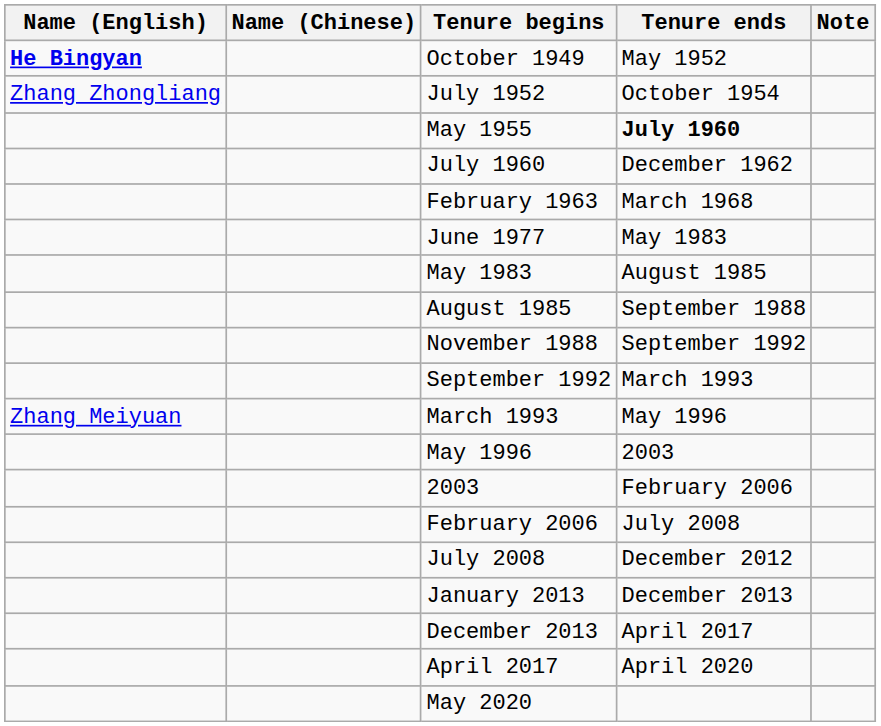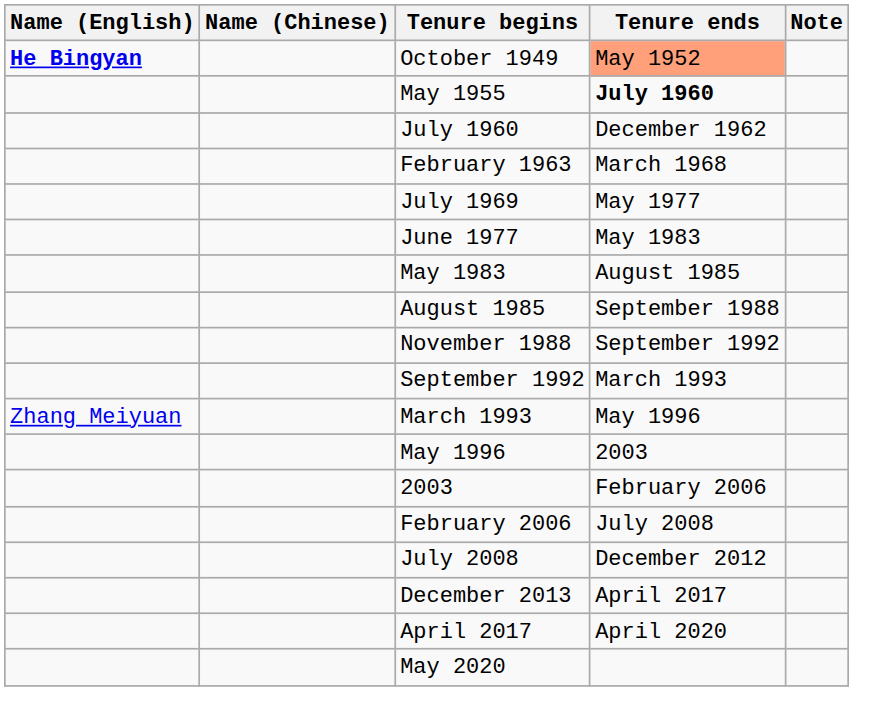 <table class="wikitable">
 <tr>
 <th>Name (English)</th>
 <th>Name (Chinese)</th>
 <th>Tenure begins</th>
 <th>Tenure ends</th>
 <th>Note</th>
 </tr>
 <tr>
 <td><strong><a href='#'>He Bingyan</a></strong></td>
 <td></td>
 <td>October 1949</td>
-<td>May 1952</td>
-<td></td>
-</tr>
-<tr>
-<td><a href='#'>Zhang Zhongliang</a></td>
-<td></td>
-<td>July 1952</td>
-<td>October 1954</td>
+<td style="background: lightsalmon;">May 1952</td>
 <td></td>
 </tr>
 <tr>
 <td></td>
 <td></td>
 <td>May 1955</td>
 <td><strong>July 1960</strong></td>
 <td></td>
 </tr>
 <tr>
 <td></td>
 <td></td>
 <td>July 1960</td>
 <td>December 1962</td>
 <td></td>
 </tr>
 <tr>
 <td></td>
 <td></td>
 <td>February 1963</td>
 <td>March 1968</td>
+<td></td>
+</tr>
+<tr>
+<td></td>
+<td></td>
+<td>July 1969</td>
+<td>May 1977</td>
 <td></td>
 </tr>
 <tr>
 <td></td>
 <td></td>
 <td>June 1977</td>
 <td>May 1983</td>
 <td></td>
 </tr>
 <tr>
 <td></td>
 <td></td>
 <td>May 1983</td>
 <td>August 1985</td>
 <td></td>
 </tr>
 <tr>
 <td></td>
 <td></td>
 <td>August 1985</td>
 <td>September 1988</td>
 <td></td>
 </tr>
 <tr>
 <td></td>
 <td></td>
 <td>November 1988</td>
 <td>September 1992</td>
 <td></td>
 </tr>
 <tr>
 <td></td>
 <td></td>
 <td>September 1992</td>
 <td>March 1993</td>
 <td></td>
 </tr>
 <tr>
 <td><a href='#'>Zhang Meiyuan</a></td>
 <td></td>
 <td>March 1993</td>
 <td>May 1996</td>
 <td></td>
 </tr>
 <tr>
 <td></td>
 <td></td>
 <td>May 1996</td>
 <td>2003</td>
 <td></td>
 </tr>
 <tr>
 <td></td>
 <td></td>
 <td>2003</td>
 <td>February 2006</td>
 <td></td>
 </tr>
 <tr>
 <td></td>
 <td></td>
 <td>February 2006</td>
 <td>July 2008</td>
 <td></td>
 </tr>
 <tr>
 <td></td>
 <td></td>
 <td>July 2008</td>
 <td>December 2012</td>
 <td></td>
 </tr>
 <tr>
 <td></td>
 <td></td>
-<td>January 2013</td>
-<td>December 2013</td>
-<td></td>
-</tr>
-<tr>
-<td></td>
-<td></td>
 <td>December 2013</td>
 <td>April 2017</td>
 <td></td>
 </tr>
 <tr>
 <td></td>
 <td></td>
 <td>April 2017</td>
 <td>April 2020</td>
 <td></td>
 </tr>
 <tr>
 <td></td>
 <td></td>
 <td>May 2020</td>
 <td></td>
 <td></td>
 </tr>
 </table>
